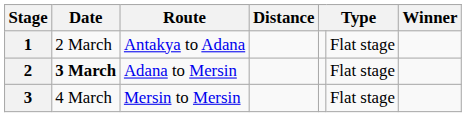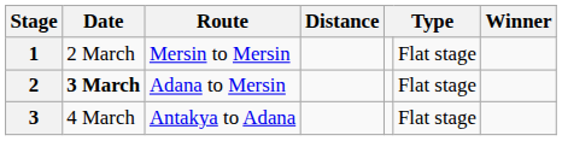 <table class="wikitable">
 <tr>
 <th scope="col">Stage</th>
 <th scope="col">Date</th>
 <th scope="col">Route</th>
 <th scope="col">Distance</th>
 <th colspan="2" scope="col">Type</th>
 <th scope="col">Winner</th>
 </tr>
 <tr>
 <th scope="row">1</th>
 <td>2 March</td>
-<td><a href='#'>Antakya</a> to <a href='#'>Adana</a></td>
+<td><a href='#'>Mersin</a> to <a href='#'>Mersin</a></td>
 <td style="text-align:center;"></td>
 <td></td>
 <td>Flat stage</td>
 <td></td>
 </tr>
 <tr>
 <th scope="row">2</th>
 <td><strong>3 March</strong></td>
 <td><a href='#'>Adana</a> to <a href='#'>Mersin</a></td>
 <td style="text-align:center;"></td>
 <td></td>
 <td>Flat stage</td>
 <td></td>
 </tr>
 <tr>
 <th scope="row">3</th>
 <td>4 March</td>
-<td><a href='#'>Mersin</a> to <a href='#'>Mersin</a></td>
+<td><a href='#'>Antakya</a> to <a href='#'>Adana</a></td>
 <td style="text-align:center;"></td>
 <td></td>
 <td>Flat stage</td>
 <td></td>
 </tr>
 </table>
